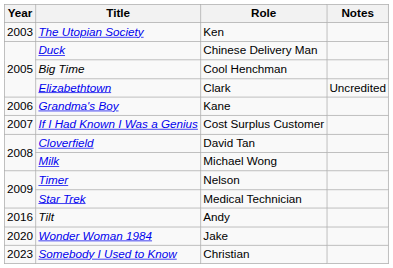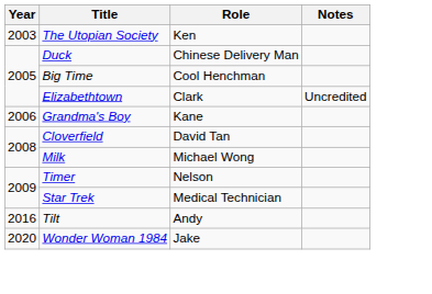 <table class="wikitable sortable">
 <tr>
 <th>Year</th>
 <th>Title</th>
 <th>Role</th>
 <th>Notes</th>
 </tr>
 <tr>
 <td>2003</td>
 <td><em><a href='#'>The Utopian Society</a></em></td>
 <td>Ken</td>
 <td></td>
 </tr>
 <tr>
 <td rowspan="3">2005</td>
 <td><a href='#'><em>Duck</em></a></td>
 <td>Chinese Delivery Man</td>
 <td></td>
 </tr>
 <tr>
 <td><em>Big Time</em></td>
 <td>Cool Henchman</td>
 <td></td>
 </tr>
 <tr>
 <td><a href='#'><em>Elizabethtown</em></a></td>
 <td>Clark</td>
 <td>Uncredited</td>
 </tr>
 <tr>
 <td>2006</td>
 <td><a href='#'><em>Grandma's Boy</em></a></td>
 <td>Kane</td>
 <td></td>
 </tr>
 <tr>
-<td>2007</td>
-<td><em><a href='#'>If I Had Known I Was a Genius</a></em></td>
-<td>Cost Surplus Customer</td>
-<td></td>
-</tr>
-<tr>
 <td rowspan="2">2008</td>
 <td><em><a href='#'>Cloverfield</a></em></td>
 <td>David Tan</td>
 <td></td>
 </tr>
 <tr>
 <td><a href='#'><em>Milk</em></a></td>
 <td>Michael Wong</td>
 <td></td>
 </tr>
 <tr>
 <td rowspan="2">2009</td>
 <td><a href='#'><em>Timer</em></a></td>
 <td>Nelson</td>
 <td></td>
 </tr>
 <tr>
 <td><em><a href='#'>Star Trek</a></em></td>
 <td>Medical Technician</td>
 <td></td>
 </tr>
 <tr>
 <td>2016</td>
 <td><em>Tilt</em></td>
 <td>Andy</td>
 <td></td>
 </tr>
 <tr>
 <td>2020</td>
 <td><em><a href='#'>Wonder Woman 1984</a></em></td>
 <td>Jake</td>
 <td></td>
 </tr>
-<tr>
-<td>2023</td>
-<td><em><a href='#'>Somebody I Used to Know</a></em></td>
-<td>Christian</td>
-<td></td>
-</tr>
 </table>
